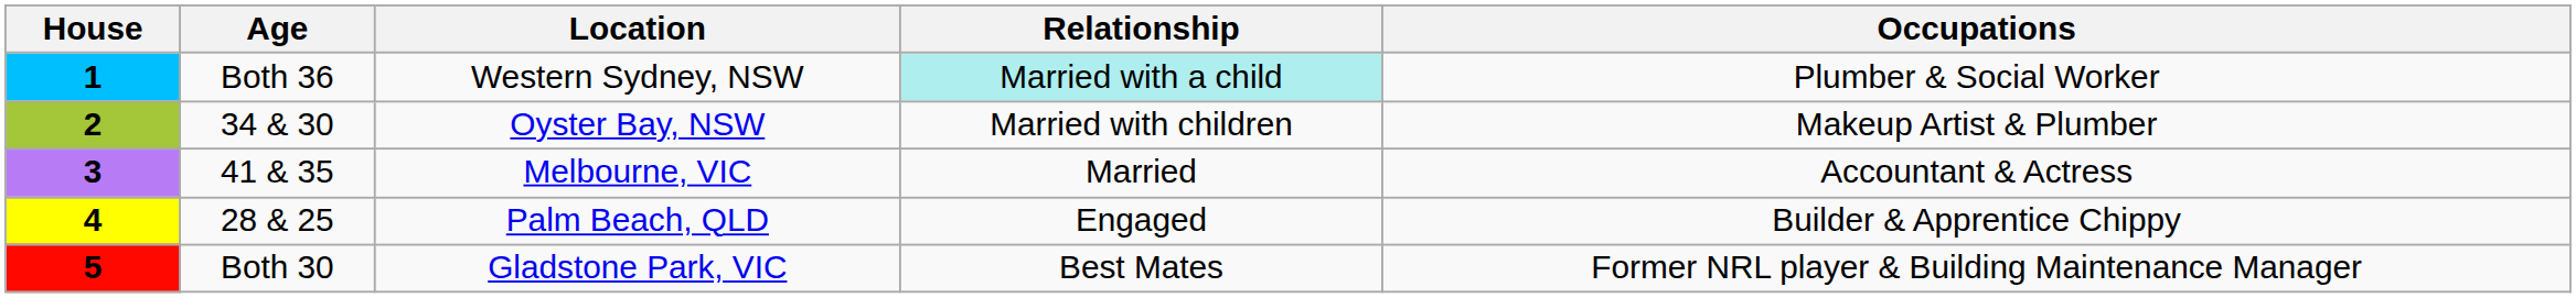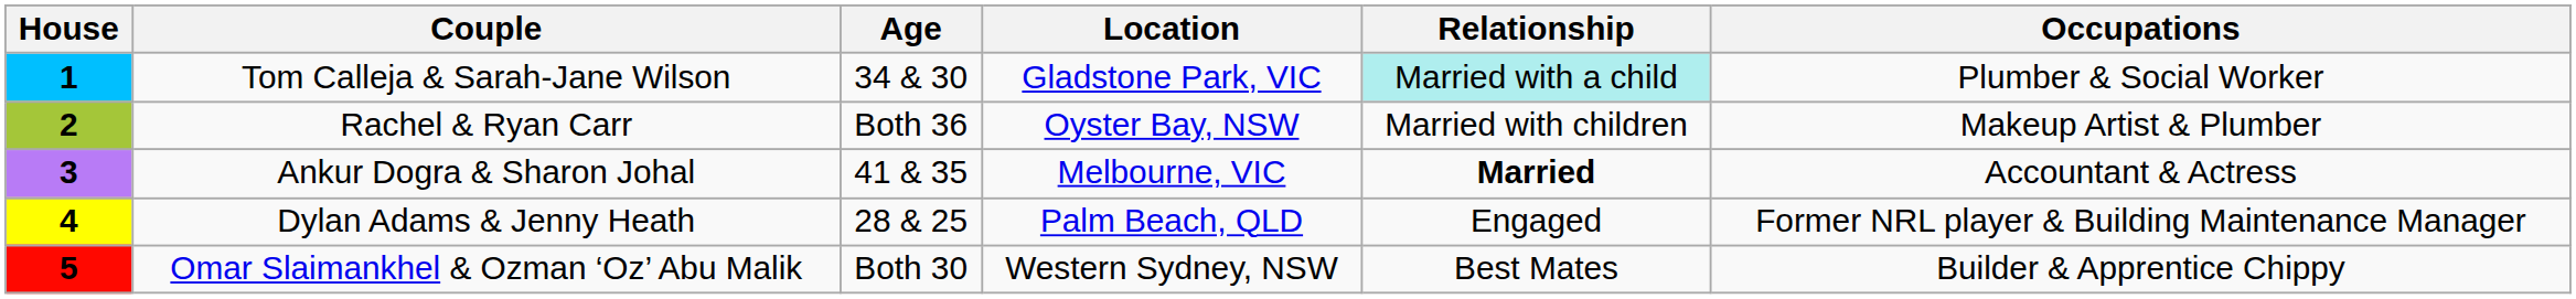 <table class="wikitable plainrowheaders" style="text-align:center; line-height:16px; width:99%;">
 <tr valign="top">
 <th>House</th>
+<th>Couple</th>
 <th>Age</th>
 <th>Location</th>
 <th>Relationship</th>
 <th>Occupations</th>
 </tr>
 <tr>
 <th style="background:#00BFFF; color:black;">1</th>
-<td>Both 36</td>
-<td>Western Sydney, NSW</td>
+<td>Tom Calleja & Sarah-Jane Wilson</td>
+<td>34 & 30</td>
+<td><a href='#'>Gladstone Park, VIC</a></td>
 <td style="background: paleturquoise;">Married with a child</td>
 <td>Plumber & Social Worker</td>
 </tr>
 <tr>
 <th style="background:#A4C639; color:black;">2</th>
-<td>34 & 30</td>
+<td>Rachel & Ryan Carr</td>
+<td>Both 36</td>
 <td><a href='#'>Oyster Bay, NSW</a></td>
 <td>Married with children</td>
 <td>Makeup Artist & Plumber</td>
 </tr>
 <tr>
 <th style="background:#B87BF6; color:black;">3</th>
+<td>Ankur Dogra & Sharon Johal</td>
 <td>41 & 35</td>
 <td><a href='#'>Melbourne, VIC</a></td>
-<td>Married</td>
+<td><strong>Married</strong></td>
 <td>Accountant & Actress</td>
 </tr>
 <tr>
 <th style="background:yellow; color:black;">4</th>
+<td>Dylan Adams & Jenny Heath</td>
 <td>28 & 25</td>
 <td><a href='#'>Palm Beach, QLD</a></td>
 <td>Engaged</td>
-<td>Builder & Apprentice Chippy</td>
+<td>Former NRL player & Building Maintenance Manager</td>
 </tr>
 <tr>
 <th style="background:#FF0800; color:black;">5</th>
+<td><a href='#'>Omar Slaimankhel</a> & Ozman ‘Oz’ Abu Malik</td>
 <td>Both 30</td>
-<td><a href='#'>Gladstone Park, VIC</a></td>
+<td>Western Sydney, NSW</td>
 <td>Best Mates</td>
-<td>Former NRL player & Building Maintenance Manager</td>
+<td>Builder & Apprentice Chippy</td>
 </tr>
 </table>
